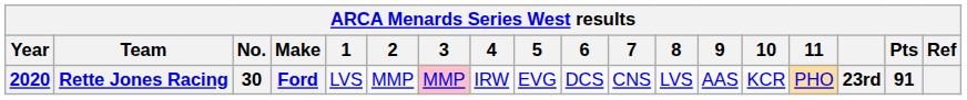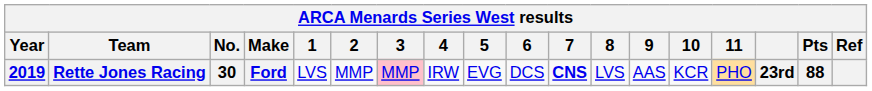 <table class="wikitable" style="text-align:center; font-size:75%">
 <tr>
 <th colspan=18><a href='#'>ARCA Menards Series West</a> results</th>
 </tr>
 <tr>
 <th>Year</th>
 <th>Team</th>
 <th>No.</th>
 <th>Make</th>
 <th>1</th>
 <th>2</th>
 <th>3</th>
 <th>4</th>
 <th>5</th>
 <th>6</th>
 <th>7</th>
 <th>8</th>
 <th>9</th>
 <th>10</th>
 <th>11</th>
 <th></th>
 <th>Pts</th>
 <th>Ref</th>
 </tr>
 <tr>
-<th><a href='#'>2020</a></th>
+<th><a href='#'>2019</a></th>
 <th rowspan=2><a href='#'>Rette Jones Racing</a></th>
 <th rowspan=2>30</th>
 <th rowspan=2><a href='#'>Ford</a></th>
 <td><a href='#'>LVS</a></td>
 <td><a href='#'>MMP</a></td>
 <td style="background: pink;"><a href='#'>MMP</a></td>
 <td><a href='#'>IRW</a></td>
 <td><a href='#'>EVG</a></td>
 <td><a href='#'>DCS</a></td>
-<td><a href='#'>CNS</a></td>
+<td><strong><a href='#'>CNS</a></strong></td>
 <td><a href='#'>LVS</a></td>
 <td><a href='#'>AAS</a></td>
 <td><a href='#'>KCR</a></td>
 <td style="background:#FFDF9F;"><a href='#'>PHO</a><br></td>
 <th>23rd</th>
-<th>91</th>
+<th>88</th>
 <th></th>
 </tr>
 </table>
